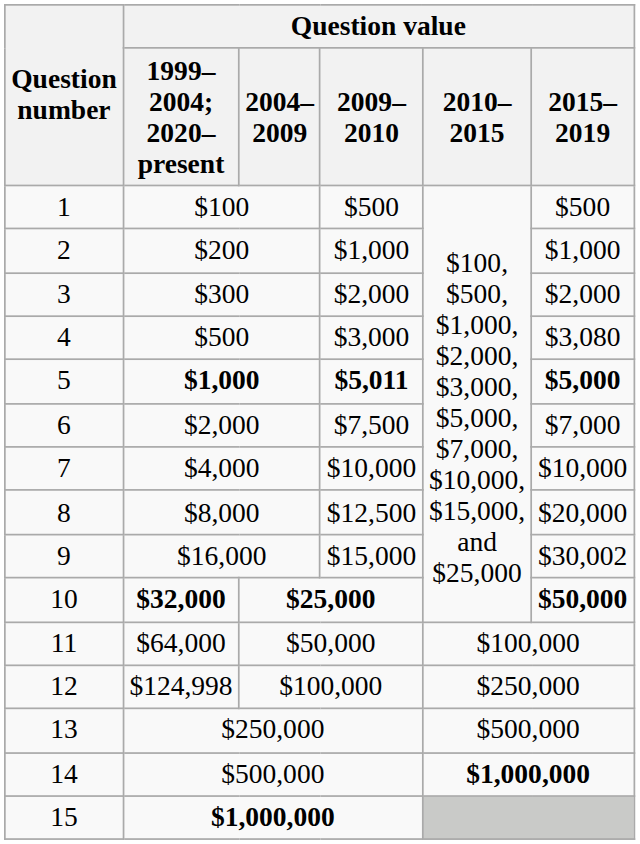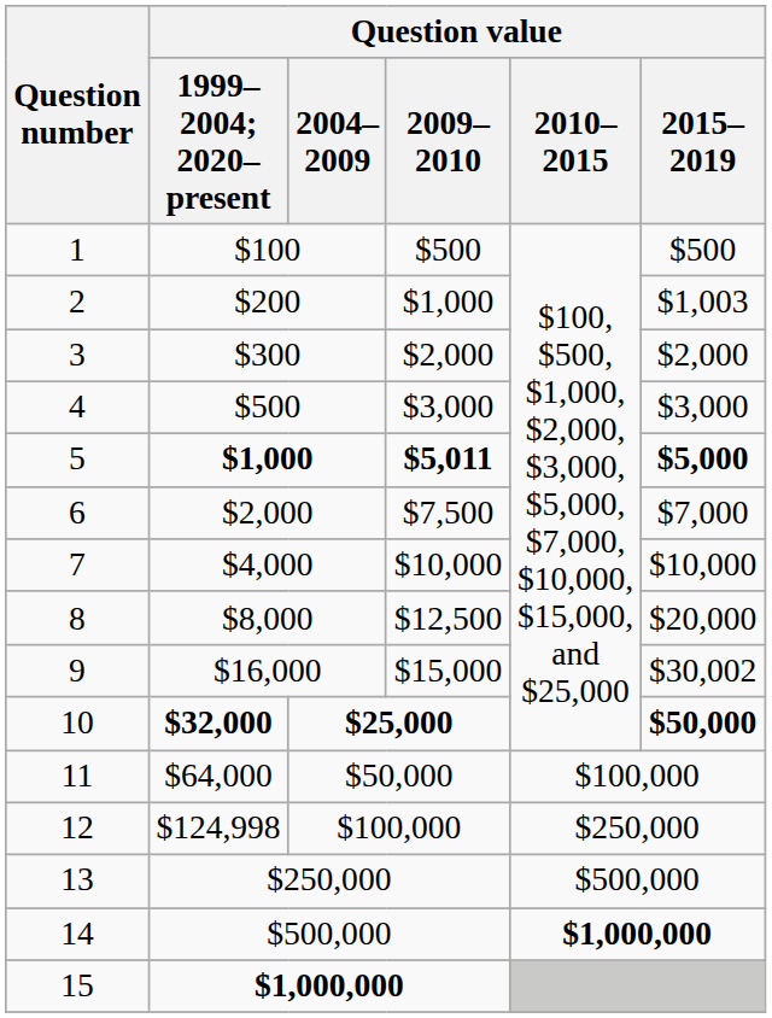 <table class="wikitable"  style="text-align:center; width:50%;">
 <tr>
 <th rowspan="2" style="width:10%;">Question<br>number</th>
 <th colspan="5">Question value</th>
 </tr>
 <tr>
 <th style="width:18%;">1999–2004; 2020–present</th>
 <th style="width:18%;">2004–2009</th>
 <th style="width:18%;">2009–2010</th>
 <th style="width:18%;">2010–2015</th>
 <th style="width:18%;">2015–2019</th>
 </tr>
 <tr>
 <td>1</td>
 <td colspan="2" style="text-align:center;">$100</td>
 <td>$500</td>
 <td rowspan="10" style="text-align:center;"><br>$100, $500, $1,000, $2,000, $3,000, $5,000, $7,000, $10,000, $15,000, and $25,000</td>
 <td>$500</td>
 </tr>
 <tr>
 <td>2</td>
 <td colspan="2" style="text-align:center;">$200</td>
 <td>$1,000</td>
-<td>$1,000</td>
+<td>$1,003</td>
 </tr>
 <tr>
 <td>3</td>
 <td colspan="2" style="text-align:center;">$300</td>
 <td>$2,000</td>
 <td>$2,000</td>
 </tr>
 <tr>
 <td>4</td>
 <td colspan="2" style="text-align:center;">$500</td>
 <td>$3,000</td>
-<td>$3,080</td>
+<td>$3,000</td>
 </tr>
 <tr>
 <td>5</td>
 <td colspan="2" style="text-align:center;"><strong>$1,000</strong></td>
 <td><strong>$5,011</strong></td>
 <td><strong>$5,000</strong></td>
 </tr>
 <tr>
 <td>6</td>
 <td colspan="2" style="text-align:center;">$2,000</td>
 <td>$7,500</td>
 <td>$7,000</td>
 </tr>
 <tr>
 <td>7</td>
 <td colspan="2" style="text-align:center;">$4,000</td>
 <td>$10,000</td>
 <td>$10,000</td>
 </tr>
 <tr>
 <td>8</td>
 <td colspan="2" style="text-align:center;">$8,000</td>
 <td>$12,500</td>
 <td>$20,000</td>
 </tr>
 <tr>
 <td>9</td>
 <td colspan="2" style="text-align:center;">$16,000</td>
 <td>$15,000</td>
 <td>$30,002</td>
 </tr>
 <tr>
 <td>10</td>
 <td><strong>$32,000</strong></td>
 <td colspan="2" style="text-align:center;"><strong>$25,000</strong></td>
 <td><strong>$50,000</strong></td>
 </tr>
 <tr>
 <td>11</td>
 <td>$64,000</td>
 <td colspan="2" style="text-align:center;">$50,000</td>
 <td colspan="2" style="text-align:center;">$100,000</td>
 </tr>
 <tr>
 <td>12</td>
 <td>$124,998</td>
 <td colspan="2" style="text-align:center;">$100,000</td>
 <td colspan="2" style="text-align:center;">$250,000</td>
 </tr>
 <tr>
 <td>13</td>
 <td colspan="3" style="text-align:center;">$250,000</td>
 <td colspan="2" style="text-align:center;">$500,000</td>
 </tr>
 <tr>
 <td>14</td>
 <td colspan="3" style="text-align:center;">$500,000</td>
 <td colspan="2" style="text-align:center;"><strong>$1,000,000</strong></td>
 </tr>
 <tr>
 <td>15</td>
 <td colspan="3" style="text-align:center;"><strong>$1,000,000</strong></td>
 <td colspan="2" style="background:#c9cac8;"></td>
 </tr>
 </table>
